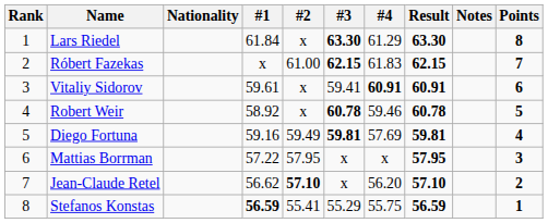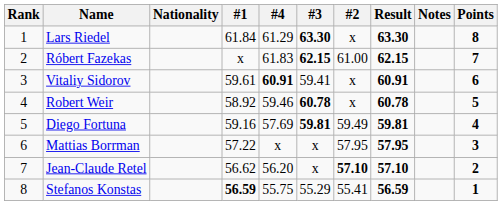 <table class="wikitable sortable" style="text-align:center">
 <tr>
 <th>Rank</th>
 <th>Name</th>
 <th>Nationality</th>
 <th>#1</th>
+<th>#4</th>
+<th>#3</th>
 <th>#2</th>
-<th>#3</th>
-<th>#4</th>
 <th>Result</th>
 <th>Notes</th>
 <th>Points</th>
 </tr>
 <tr>
 <td>1</td>
 <td align=left><a href='#'>Lars Riedel</a></td>
 <td align=left></td>
 <td>61.84</td>
+<td>61.29</td>
+<td><strong>63.30</strong></td>
 <td>x</td>
-<td><strong>63.30</strong></td>
-<td>61.29</td>
 <td><strong>63.30</strong></td>
 <td></td>
 <td><strong>8</strong></td>
 </tr>
 <tr>
 <td>2</td>
 <td align=left><a href='#'>Róbert Fazekas</a></td>
 <td align=left></td>
 <td>x</td>
+<td>61.83</td>
+<td><strong>62.15</strong></td>
 <td>61.00</td>
-<td><strong>62.15</strong></td>
-<td>61.83</td>
 <td><strong>62.15</strong></td>
 <td></td>
 <td><strong>7</strong></td>
 </tr>
 <tr>
 <td>3</td>
 <td align=left><a href='#'>Vitaliy Sidorov</a></td>
 <td align=left></td>
 <td>59.61</td>
+<td><strong>60.91</strong></td>
+<td>59.41</td>
 <td>x</td>
-<td>59.41</td>
-<td><strong>60.91</strong></td>
 <td><strong>60.91</strong></td>
 <td></td>
 <td><strong>6</strong></td>
 </tr>
 <tr>
 <td>4</td>
 <td align=left><a href='#'>Robert Weir</a></td>
 <td align=left></td>
 <td>58.92</td>
+<td>59.46</td>
+<td><strong>60.78</strong></td>
 <td>x</td>
-<td><strong>60.78</strong></td>
-<td>59.46</td>
 <td><strong>60.78</strong></td>
 <td></td>
 <td><strong>5</strong></td>
 </tr>
 <tr>
 <td>5</td>
 <td align=left><a href='#'>Diego Fortuna</a></td>
 <td align=left></td>
 <td>59.16</td>
+<td>57.69</td>
+<td><strong>59.81</strong></td>
 <td>59.49</td>
-<td><strong>59.81</strong></td>
-<td>57.69</td>
 <td><strong>59.81</strong></td>
 <td></td>
 <td><strong>4</strong></td>
 </tr>
 <tr>
 <td>6</td>
 <td align=left><a href='#'>Mattias Borrman</a></td>
 <td align=left></td>
 <td>57.22</td>
-<td>57.95</td>
 <td>x</td>
 <td>x</td>
+<td>57.95</td>
 <td><strong>57.95</strong></td>
 <td></td>
 <td><strong>3</strong></td>
 </tr>
 <tr>
 <td>7</td>
 <td align=left><a href='#'>Jean-Claude Retel</a></td>
 <td align=left></td>
 <td>56.62</td>
+<td>56.20</td>
+<td>x</td>
 <td><strong>57.10</strong></td>
-<td>x</td>
-<td>56.20</td>
 <td><strong>57.10</strong></td>
 <td></td>
 <td><strong>2</strong></td>
 </tr>
 <tr>
 <td>8</td>
 <td align=left><a href='#'>Stefanos Konstas</a></td>
 <td align=left></td>
 <td><strong>56.59</strong></td>
+<td>55.75</td>
+<td>55.29</td>
 <td>55.41</td>
-<td>55.29</td>
-<td>55.75</td>
 <td><strong>56.59</strong></td>
 <td></td>
 <td><strong>1</strong></td>
 </tr>
 </table>
